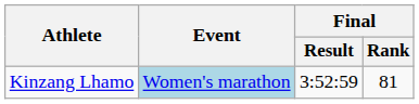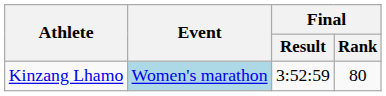 <table class="wikitable" style="font-size:90%">
 <tr>
 <th rowspan="2">Athlete</th>
 <th rowspan="2">Event</th>
 <th colspan="2">Final</th>
 </tr>
 <tr style="font-size:95%">
 <th>Result</th>
 <th>Rank</th>
 </tr>
 <tr align=center>
 <td align=left><a href='#'>Kinzang Lhamo</a></td>
 <td align=left style="background: lightblue;"><a href='#'>Women's marathon</a></td>
 <td>3:52:59</td>
-<td>81</td>
+<td>80</td>
 </tr>
 </table>
